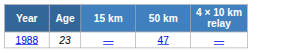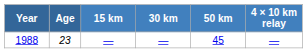 <table class="wikitable" style="font-size:95%; text-align:center; border:grey solid 1px; border-collapse:collapse; background:#ffffff;">
 <tr>
 <th style="background-color:#369; color:white; width:60px;"> Year </th>
 <th style="background-color:#369; color:white; width:40px;"> Age </th>
 <th style="background-color:#4180be; color:white; width:75px;"> 15 km </th>
+<th style="background-color:#4180be; color:white; width:75px;"> 30 km </th>
 <th style="background-color:#4180be; color:white; width:75px;"> 50 km </th>
 <th style="background-color:#4180be; color:white; width:75px;"> 4 × 10 km <br> relay </th>
 </tr>
 <tr>
 <td><a href='#'>1988</a></td>
 <td><em>23</em></td>
 <td><a href='#'>—</a></td>
-<td><a href='#'>47</a></td>
+<td><a href='#'>—</a></td>
+<td><a href='#'>45</a></td>
 <td><a href='#'>—</a></td>
 </tr>
 </table>
